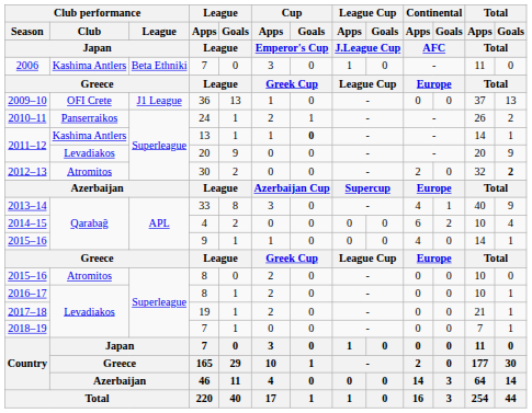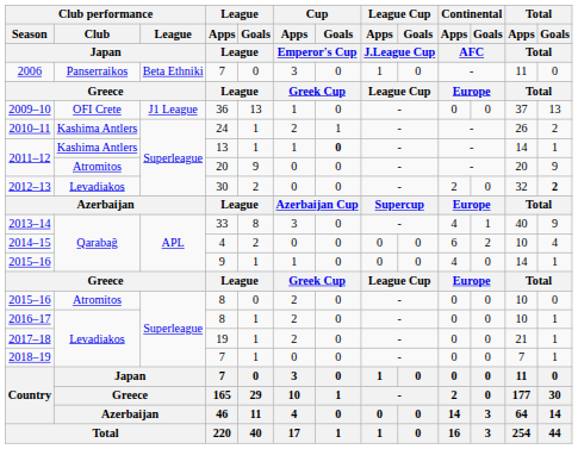 <table class="wikitable" style="text-align:center;">
 <tr>
 <th colspan=3>Club performance</th>
 <th colspan=2>League</th>
 <th colspan=2>Cup</th>
 <th colspan=2>League Cup</th>
 <th colspan=2>Continental</th>
 <th colspan=2>Total</th>
 </tr>
 <tr>
 <th>Season</th>
 <th>Club</th>
 <th>League</th>
 <th>Apps</th>
 <th>Goals</th>
 <th>Apps</th>
 <th>Goals</th>
 <th>Apps</th>
 <th>Goals</th>
 <th>Apps</th>
 <th>Goals</th>
 <th>Apps</th>
 <th>Goals</th>
 </tr>
 <tr>
 <th colspan=3>Japan</th>
 <th colspan=2>League</th>
 <th colspan=2><a href='#'>Emperor's Cup</a></th>
 <th colspan=2><a href='#'>J.League Cup</a></th>
 <th colspan=2><a href='#'>AFC</a></th>
 <th colspan=2>Total</th>
 </tr>
 <tr>
 <td><a href='#'>2006</a></td>
-<td><a href='#'>Kashima Antlers</a></td>
+<td><a href='#'>Panserraikos</a></td>
 <td rowspan="1"><a href='#'>Beta Ethniki</a></td>
 <td>7</td>
 <td>0</td>
 <td>3</td>
 <td>0</td>
 <td>1</td>
 <td>0</td>
 <td colspan="2">-</td>
 <td>11</td>
 <td>0</td>
 </tr>
 <tr>
 <th colspan=3>Greece</th>
 <th colspan=2>League</th>
 <th colspan=2><a href='#'>Greek Cup</a></th>
 <th colspan=2>League Cup</th>
 <th colspan=2><a href='#'>Europe</a></th>
 <th colspan=2>Total</th>
 </tr>
 <tr>
 <td><a href='#'>2009–10</a></td>
 <td><a href='#'>OFI Crete</a></td>
 <td><a href='#'>J1 League</a></td>
 <td>36</td>
 <td>13</td>
 <td>1</td>
 <td>0</td>
 <td colspan="2">-</td>
 <td>0</td>
 <td>0</td>
 <td>37</td>
 <td>13</td>
 </tr>
 <tr>
 <td><a href='#'>2010–11</a></td>
-<td><a href='#'>Panserraikos</a></td>
+<td><a href='#'>Kashima Antlers</a></td>
 <td rowspan="4"><a href='#'>Superleague</a></td>
 <td>24</td>
 <td>1</td>
 <td>2</td>
 <td>1</td>
 <td colspan="2">-</td>
 <td colspan="2">-</td>
 <td>26</td>
 <td>2</td>
 </tr>
 <tr>
 <td rowspan="2"><a href='#'>2011–12</a></td>
 <td><a href='#'>Kashima Antlers</a></td>
 <td>13</td>
 <td>1</td>
 <td>1</td>
 <td><strong>0</strong></td>
 <td colspan="2">-</td>
 <td colspan="2">-</td>
 <td>14</td>
 <td>1</td>
 </tr>
 <tr>
-<td><a href='#'>Levadiakos</a></td>
+<td><a href='#'>Atromitos</a></td>
 <td>20</td>
 <td>9</td>
 <td>0</td>
 <td>0</td>
 <td colspan="2">-</td>
 <td colspan="2">-</td>
 <td>20</td>
 <td>9</td>
 </tr>
 <tr>
 <td><a href='#'>2012–13</a></td>
-<td><a href='#'>Atromitos</a></td>
+<td><a href='#'>Levadiakos</a></td>
 <td>30</td>
 <td>2</td>
 <td>0</td>
 <td>0</td>
 <td colspan="2">-</td>
 <td>2</td>
 <td>0</td>
 <td>32</td>
 <td><strong>2</strong></td>
 </tr>
 <tr>
 <th colspan=3>Azerbaijan</th>
 <th colspan=2>League</th>
 <th colspan=2><a href='#'>Azerbaijan Cup</a></th>
 <th colspan=2><a href='#'>Supercup</a></th>
 <th colspan=2><a href='#'>Europe</a></th>
 <th colspan=2>Total</th>
 </tr>
 <tr>
 <td><a href='#'>2013–14</a></td>
 <td rowspan="3"><a href='#'>Qarabağ</a></td>
 <td rowspan="3"><a href='#'>APL</a></td>
 <td>33</td>
 <td>8</td>
 <td>3</td>
 <td>0</td>
 <td colspan="2">-</td>
 <td>4</td>
 <td>1</td>
 <td>40</td>
 <td>9</td>
 </tr>
 <tr>
 <td><a href='#'>2014–15</a></td>
 <td>4</td>
 <td>2</td>
 <td>0</td>
 <td>0</td>
 <td>0</td>
 <td>0</td>
 <td>6</td>
 <td>2</td>
 <td>10</td>
 <td>4</td>
 </tr>
 <tr>
 <td><a href='#'>2015–16</a></td>
 <td>9</td>
 <td>1</td>
 <td>1</td>
 <td>0</td>
 <td>0</td>
 <td>0</td>
 <td>4</td>
 <td>0</td>
 <td>14</td>
 <td>1</td>
 </tr>
 <tr>
 <th colspan=3>Greece</th>
 <th colspan=2>League</th>
 <th colspan=2><a href='#'>Greek Cup</a></th>
 <th colspan=2>League Cup</th>
 <th colspan=2><a href='#'>Europe</a></th>
 <th colspan=2>Total</th>
 </tr>
 <tr>
 <td><a href='#'>2015–16</a></td>
 <td rowspan="1"><a href='#'>Atromitos</a></td>
 <td rowspan="4"><a href='#'>Superleague</a></td>
 <td>8</td>
 <td>0</td>
 <td>2</td>
 <td>0</td>
 <td colspan="2">-</td>
 <td>0</td>
 <td>0</td>
 <td>10</td>
 <td>0</td>
 </tr>
 <tr>
 <td><a href='#'>2016–17</a></td>
 <td rowspan="3"><a href='#'>Levadiakos</a></td>
 <td>8</td>
 <td>1</td>
 <td>2</td>
 <td>0</td>
 <td colspan="2">-</td>
 <td>0</td>
 <td>0</td>
 <td>10</td>
 <td>1</td>
 </tr>
 <tr>
 <td><a href='#'>2017–18</a></td>
 <td>19</td>
 <td>1</td>
 <td>2</td>
 <td>0</td>
 <td colspan="2">-</td>
 <td>0</td>
 <td>0</td>
 <td>21</td>
 <td>1</td>
 </tr>
 <tr>
 <td><a href='#'>2018–19</a></td>
 <td>7</td>
 <td>1</td>
 <td>0</td>
 <td>0</td>
 <td colspan="2">-</td>
 <td>0</td>
 <td>0</td>
 <td>7</td>
 <td>1</td>
 </tr>
 <tr>
 <th rowspan=3>Country</th>
 <th colspan=2>Japan</th>
 <th>7</th>
 <th>0</th>
 <th>3</th>
 <th>0</th>
 <th>1</th>
 <th>0</th>
 <th>0</th>
 <th>0</th>
 <th>11</th>
 <th>0</th>
 </tr>
 <tr>
 <th colspan=2>Greece</th>
 <th>165</th>
 <th>29</th>
 <th>10</th>
 <th>1</th>
 <th colspan="2">-</th>
 <th>2</th>
 <th>0</th>
 <th>177</th>
 <th>30</th>
 </tr>
 <tr>
 <th colspan=2>Azerbaijan</th>
 <th>46</th>
 <th>11</th>
 <th>4</th>
 <th>0</th>
 <th>0</th>
 <th>0</th>
 <th>14</th>
 <th>3</th>
 <th>64</th>
 <th>14</th>
 </tr>
 <tr>
 <th colspan=3>Total</th>
 <th>220</th>
 <th>40</th>
 <th>17</th>
 <th>1</th>
 <th>1</th>
 <th>0</th>
 <th>16</th>
 <th>3</th>
 <th>254</th>
 <th>44</th>
 </tr>
 </table>
